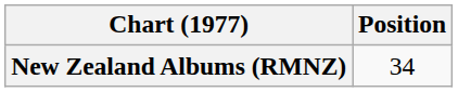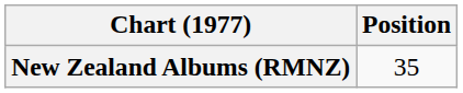 <table class="wikitable plainrowheaders" style="text-align:center">
 <tr>
 <th scope="col">Chart (1977)</th>
 <th scope="col">Position</th>
 </tr>
 <tr>
 <th scope="row">New Zealand Albums (RMNZ)</th>
-<td>34</td>
+<td>35</td>
 </tr>
 </table>
